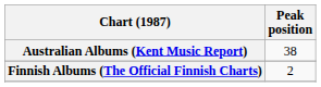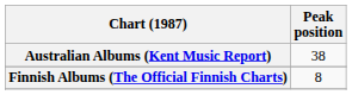 <table class="wikitable sortable plainrowheaders" style="text-align:center">
 <tr>
 <th scope="col">Chart (1987)</th>
 <th scope="col">Peak<br>position</th>
 </tr>
 <tr>
 <th scope="row">Australian Albums (<a href='#'>Kent Music Report</a>)</th>
 <td align="center">38</td>
 </tr>
 <tr>
 </tr>
 <tr>
 </tr>
 <tr>
 </tr>
 <tr>
 <th scope="row">Finnish Albums (<a href='#'>The Official Finnish Charts</a>)</th>
-<td align="center">2</td>
+<td align="center">8</td>
 </tr>
 <tr>
 </tr>
 <tr>
 </tr>
 <tr>
 </tr>
 <tr>
 </tr>
 <tr>
 </tr>
 <tr>
 </tr>
 </table>
